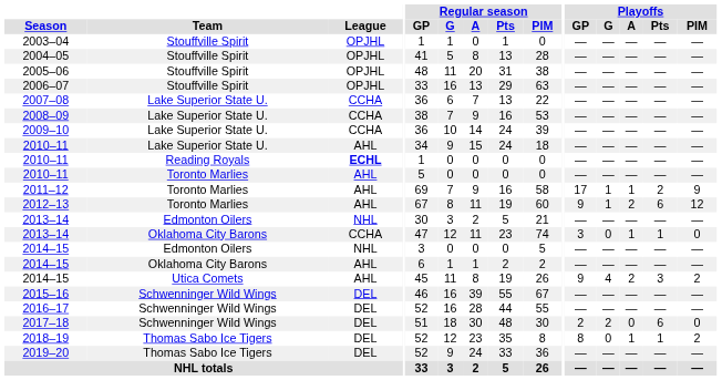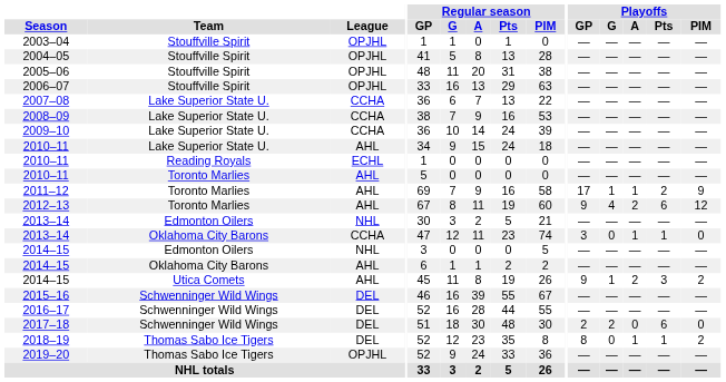 <table border="0" cellpadding="1" cellspacing="0" style="text-align:center; width:60em">
 <tr bgcolor="#e0e0e0">
 <th colspan="3"  bgcolor="#ffffff"></th>
 <th rowspan="99" bgcolor="#ffffff"></th>
 <th colspan="5"><a href='#'>Regular season</a></th>
 <th rowspan="99" bgcolor="#ffffff"></th>
 <th colspan="5"><a href='#'>Playoffs</a></th>
 </tr>
 <tr bgcolor="#e0e0e0">
 <th><a href='#'>Season</a></th>
 <th>Team</th>
 <th>League</th>
 <th>GP</th>
 <th><a href='#'>G</a></th>
 <th><a href='#'>A</a></th>
 <th><a href='#'>Pts</a></th>
 <th><a href='#'>PIM</a></th>
 <th>GP</th>
 <th>G</th>
 <th>A</th>
 <th>Pts</th>
 <th>PIM</th>
 </tr>
 <tr ALIGN="center">
 <td>2003–04</td>
 <td><a href='#'>Stouffville Spirit</a></td>
 <td><a href='#'>OPJHL</a></td>
 <td>1</td>
 <td>1</td>
 <td>0</td>
 <td>1</td>
 <td>0</td>
 <td>—</td>
 <td>—</td>
 <td>—</td>
 <td>—</td>
 <td>—</td>
 </tr>
 <tr ALIGN="center" bgcolor="#f0f0f0">
 <td>2004–05</td>
 <td>Stouffville Spirit</td>
 <td>OPJHL</td>
 <td>41</td>
 <td>5</td>
 <td>8</td>
 <td>13</td>
 <td>28</td>
 <td>—</td>
 <td>—</td>
 <td>—</td>
 <td>—</td>
 <td>—</td>
 </tr>
 <tr ALIGN="center">
 <td>2005–06</td>
 <td>Stouffville Spirit</td>
 <td>OPJHL</td>
 <td>48</td>
 <td>11</td>
 <td>20</td>
 <td>31</td>
 <td>38</td>
 <td>—</td>
 <td>—</td>
 <td>—</td>
 <td>—</td>
 <td>—</td>
 </tr>
 <tr ALIGN="center" bgcolor="#f0f0f0">
 <td>2006–07</td>
 <td>Stouffville Spirit</td>
 <td>OPJHL</td>
 <td>33</td>
 <td>16</td>
 <td>13</td>
 <td>29</td>
 <td>63</td>
 <td>—</td>
 <td>—</td>
 <td>—</td>
 <td>—</td>
 <td>—</td>
 </tr>
 <tr ALIGN="center">
 <td><a href='#'>2007–08</a></td>
 <td><a href='#'>Lake Superior State U.</a></td>
 <td><a href='#'>CCHA</a></td>
 <td>36</td>
 <td>6</td>
 <td>7</td>
 <td>13</td>
 <td>22</td>
 <td>—</td>
 <td>—</td>
 <td>—</td>
 <td>—</td>
 <td>—</td>
 </tr>
 <tr ALIGN="center" bgcolor="#f0f0f0">
 <td><a href='#'>2008–09</a></td>
 <td>Lake Superior State U.</td>
 <td>CCHA</td>
 <td>38</td>
 <td>7</td>
 <td>9</td>
 <td>16</td>
 <td>53</td>
 <td>—</td>
 <td>—</td>
 <td>—</td>
 <td>—</td>
 <td>—</td>
 </tr>
 <tr ALIGN="center">
 <td><a href='#'>2009–10</a></td>
 <td>Lake Superior State U.</td>
 <td>CCHA</td>
 <td>36</td>
 <td>10</td>
 <td>14</td>
 <td>24</td>
 <td>39</td>
 <td>—</td>
 <td>—</td>
 <td>—</td>
 <td>—</td>
 <td>—</td>
 </tr>
 <tr ALIGN="center" bgcolor="#f0f0f0">
 <td><a href='#'>2010–11</a></td>
 <td>Lake Superior State U.</td>
 <td>AHL</td>
 <td>34</td>
 <td>9</td>
 <td>15</td>
 <td>24</td>
 <td>18</td>
 <td>—</td>
 <td>—</td>
 <td>—</td>
 <td>—</td>
 <td>—</td>
 </tr>
 <tr ALIGN="center">
 <td><a href='#'>2010–11</a></td>
 <td><a href='#'>Reading Royals</a></td>
-<td><strong><a href='#'>ECHL</a></strong></td>
+<td><a href='#'>ECHL</a></td>
 <td>1</td>
 <td>0</td>
 <td>0</td>
 <td>0</td>
 <td>0</td>
 <td>—</td>
 <td>—</td>
 <td>—</td>
 <td>—</td>
 <td>—</td>
 </tr>
 <tr ALIGN="center" bgcolor="#f0f0f0">
 <td><a href='#'>2010–11</a></td>
 <td><a href='#'>Toronto Marlies</a></td>
 <td><a href='#'>AHL</a></td>
 <td>5</td>
 <td>0</td>
 <td>0</td>
 <td>0</td>
 <td>0</td>
 <td>—</td>
 <td>—</td>
 <td>—</td>
 <td>—</td>
 <td>—</td>
 </tr>
 <tr ALIGN="center">
 <td><a href='#'>2011–12</a></td>
 <td>Toronto Marlies</td>
 <td>AHL</td>
 <td>69</td>
 <td>7</td>
 <td>9</td>
 <td>16</td>
 <td>58</td>
 <td>17</td>
 <td>1</td>
 <td>1</td>
 <td>2</td>
 <td>9</td>
 </tr>
 <tr ALIGN="center" bgcolor="#f0f0f0">
 <td><a href='#'>2012–13</a></td>
 <td>Toronto Marlies</td>
 <td>AHL</td>
 <td>67</td>
 <td>8</td>
 <td>11</td>
 <td>19</td>
 <td>60</td>
 <td>9</td>
-<td>1</td>
+<td>4</td>
 <td>2</td>
 <td>6</td>
 <td>12</td>
 </tr>
 <tr ALIGN="center">
 <td><a href='#'>2013–14</a></td>
 <td><a href='#'>Edmonton Oilers</a></td>
 <td><a href='#'>NHL</a></td>
 <td>30</td>
 <td>3</td>
 <td>2</td>
 <td>5</td>
 <td>21</td>
 <td>—</td>
 <td>—</td>
 <td>—</td>
 <td>—</td>
 <td>—</td>
 </tr>
 <tr ALIGN="center" bgcolor="#f0f0f0">
 <td><a href='#'>2013–14</a></td>
 <td><a href='#'>Oklahoma City Barons</a></td>
 <td>CCHA</td>
 <td>47</td>
 <td>12</td>
 <td>11</td>
 <td>23</td>
 <td>74</td>
 <td>3</td>
 <td>0</td>
 <td>1</td>
 <td>1</td>
 <td>0</td>
 </tr>
 <tr ALIGN="center">
 <td><a href='#'>2014–15</a></td>
 <td>Edmonton Oilers</td>
 <td>NHL</td>
 <td>3</td>
 <td>0</td>
 <td>0</td>
 <td>0</td>
 <td>5</td>
 <td>—</td>
 <td>—</td>
 <td>—</td>
 <td>—</td>
 <td>—</td>
 </tr>
 <tr ALIGN="center" bgcolor="#f0f0f0">
 <td><a href='#'>2014–15</a></td>
 <td>Oklahoma City Barons</td>
 <td>AHL</td>
 <td>6</td>
 <td>1</td>
 <td>1</td>
 <td>2</td>
 <td>2</td>
 <td>—</td>
 <td>—</td>
 <td>—</td>
 <td>—</td>
 <td>—</td>
 </tr>
 <tr ALIGN="center">
 <td>2014–15</td>
 <td><a href='#'>Utica Comets</a></td>
 <td>AHL</td>
 <td>45</td>
 <td>11</td>
 <td>8</td>
 <td>19</td>
 <td>26</td>
 <td>9</td>
-<td>4</td>
+<td>1</td>
 <td>2</td>
 <td>3</td>
 <td>2</td>
 </tr>
 <tr ALIGN="center" bgcolor="#f0f0f0">
 <td><a href='#'>2015–16</a></td>
 <td><a href='#'>Schwenninger Wild Wings</a></td>
 <td><a href='#'>DEL</a></td>
 <td>46</td>
 <td>16</td>
 <td>39</td>
 <td>55</td>
 <td>67</td>
 <td>—</td>
 <td>—</td>
 <td>—</td>
 <td>—</td>
 <td>—</td>
 </tr>
 <tr ALIGN="center">
 <td><a href='#'>2016–17</a></td>
 <td>Schwenninger Wild Wings</td>
 <td>DEL</td>
 <td>52</td>
 <td>16</td>
 <td>28</td>
 <td>44</td>
 <td>55</td>
 <td>—</td>
 <td>—</td>
 <td>—</td>
 <td>—</td>
 <td>—</td>
 </tr>
 <tr ALIGN="center" bgcolor="#f0f0f0">
 <td><a href='#'>2017–18</a></td>
 <td>Schwenninger Wild Wings</td>
 <td>DEL</td>
 <td>51</td>
 <td>18</td>
 <td>30</td>
 <td>48</td>
 <td>30</td>
 <td>2</td>
 <td>2</td>
 <td>0</td>
 <td>6</td>
 <td>0</td>
 </tr>
 <tr ALIGN="center">
 <td><a href='#'>2018–19</a></td>
 <td><a href='#'>Thomas Sabo Ice Tigers</a></td>
 <td>DEL</td>
 <td>52</td>
 <td>12</td>
 <td>23</td>
 <td>35</td>
 <td>8</td>
 <td>8</td>
 <td>0</td>
 <td>1</td>
 <td>1</td>
 <td>2</td>
 </tr>
 <tr ALIGN="center" bgcolor="#f0f0f0">
 <td><a href='#'>2019–20</a></td>
 <td>Thomas Sabo Ice Tigers</td>
-<td>DEL</td>
+<td>OPJHL</td>
 <td>52</td>
 <td>9</td>
 <td>24</td>
 <td>33</td>
 <td>36</td>
 <td>—</td>
 <td>—</td>
 <td>—</td>
 <td>—</td>
 <td>—</td>
 </tr>
 <tr bgcolor="#e0e0e0">
 <th colspan="3">NHL totals</th>
 <th>33</th>
 <th>3</th>
 <th>2</th>
 <th>5</th>
 <th>26</th>
 <th>—</th>
 <th>—</th>
 <th>—</th>
 <th>—</th>
 <th>—</th>
 </tr>
 </table>
